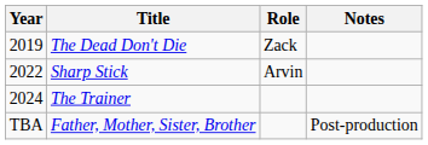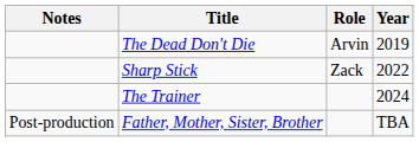 <table class="wikitable sortable">
 <tr>
-<th>Year</th>
+<th class="unsortable">Notes</th>
 <th>Title</th>
 <th>Role</th>
-<th class="unsortable">Notes</th>
+<th>Year</th>
 </tr>
 <tr>
+<td></td>
+<td data-sort-value="Dead Don't Die, The"><em><a href='#'>The Dead Don't Die</a></em></td>
+<td>Arvin</td>
 <td>2019</td>
-<td data-sort-value="Dead Don't Die, The"><em><a href='#'>The Dead Don't Die</a></em></td>
-<td>Zack</td>
-<td></td>
 </tr>
 <tr>
+<td></td>
+<td><em><a href='#'>Sharp Stick</a></em></td>
+<td>Zack</td>
 <td>2022</td>
-<td><em><a href='#'>Sharp Stick</a></em></td>
-<td>Arvin</td>
-<td></td>
 </tr>
 <tr>
-<td>2024</td>
+<td></td>
 <td><em><a href='#'>The Trainer</a></em></td>
 <td></td>
-<td></td>
+<td>2024</td>
 </tr>
 <tr>
-<td>TBA</td>
+<td>Post-production</td>
 <td><em><a href='#'>Father, Mother, Sister, Brother</a></em></td>
 <td></td>
-<td>Post-production</td>
+<td>TBA</td>
 </tr>
 </table>
